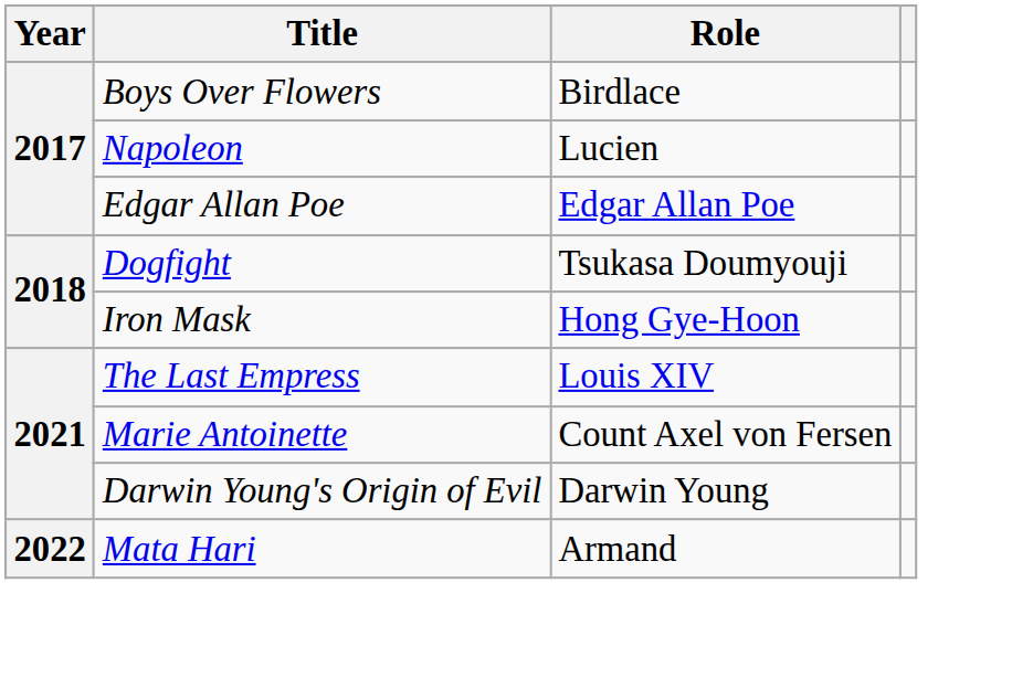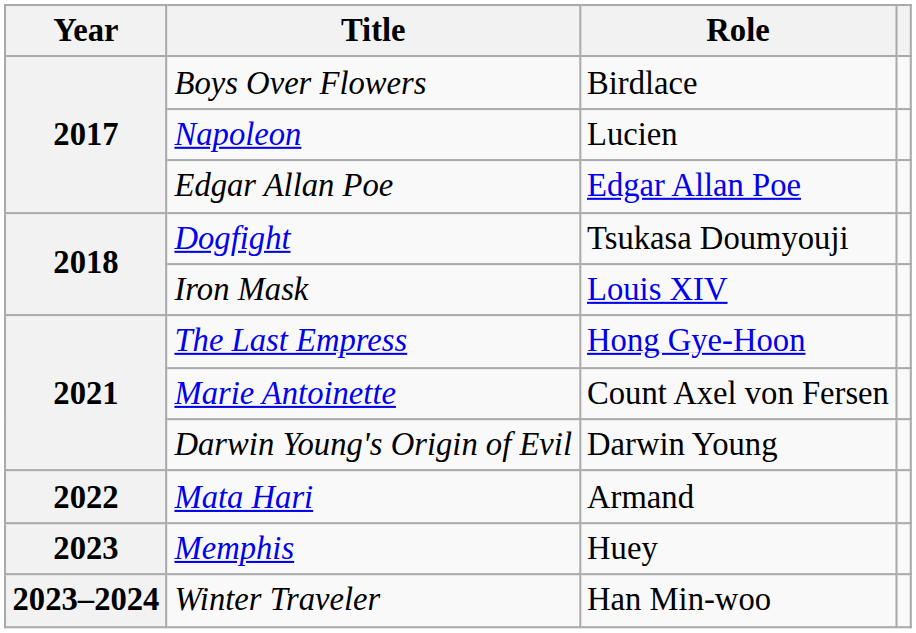 <table class="wikitable plainrowheaders sortable">
 <tr>
 <th scope="col">Year</th>
 <th scope="col">Title</th>
 <th scope="col">Role</th>
 <th scope="col" class="unsortable"></th>
 </tr>
 <tr>
 <th scope="row" rowspan="3">2017</th>
 <td><em>Boys Over Flowers</em></td>
 <td>Birdlace</td>
 <td></td>
 </tr>
 <tr>
 <td><em><a href='#'>Napoleon</a></em></td>
 <td>Lucien</td>
 <td></td>
 </tr>
 <tr>
 <td><em>Edgar Allan Poe</em></td>
 <td><a href='#'>Edgar Allan Poe</a></td>
 <td></td>
 </tr>
 <tr>
 <th scope="row" rowspan="2">2018</th>
 <td><em><a href='#'>Dogfight</a></em></td>
 <td>Tsukasa Doumyouji</td>
 <td></td>
 </tr>
 <tr>
 <td><em>Iron Mask</em></td>
-<td><a href='#'>Hong Gye-Hoon</a></td>
+<td><a href='#'>Louis XIV</a></td>
 <td></td>
 </tr>
 <tr>
 <th scope="row" rowspan="3">2021</th>
 <td><em><a href='#'>The Last Empress</a></em></td>
-<td><a href='#'>Louis XIV</a></td>
+<td><a href='#'>Hong Gye-Hoon</a></td>
 <td></td>
 </tr>
 <tr>
 <td><em><a href='#'>Marie Antoinette</a></em></td>
 <td>Count Axel von Fersen</td>
 <td></td>
 </tr>
 <tr>
 <td><em>Darwin Young's Origin of Evil</em></td>
 <td>Darwin Young</td>
 <td></td>
 </tr>
 <tr>
 <th scope="row">2022</th>
 <td><em><a href='#'>Mata Hari</a></em></td>
 <td>Armand</td>
 <td></td>
 </tr>
+<tr>
+<th scope="row">2023</th>
+<td><em><a href='#'>Memphis</a></em></td>
+<td>Huey</td>
+<td></td>
+</tr>
+<tr>
+<th scope="row">2023–2024</th>
+<td><em>Winter Traveler</em></td>
+<td>Han Min-woo</td>
+<td></td>
+</tr>
 </table>
